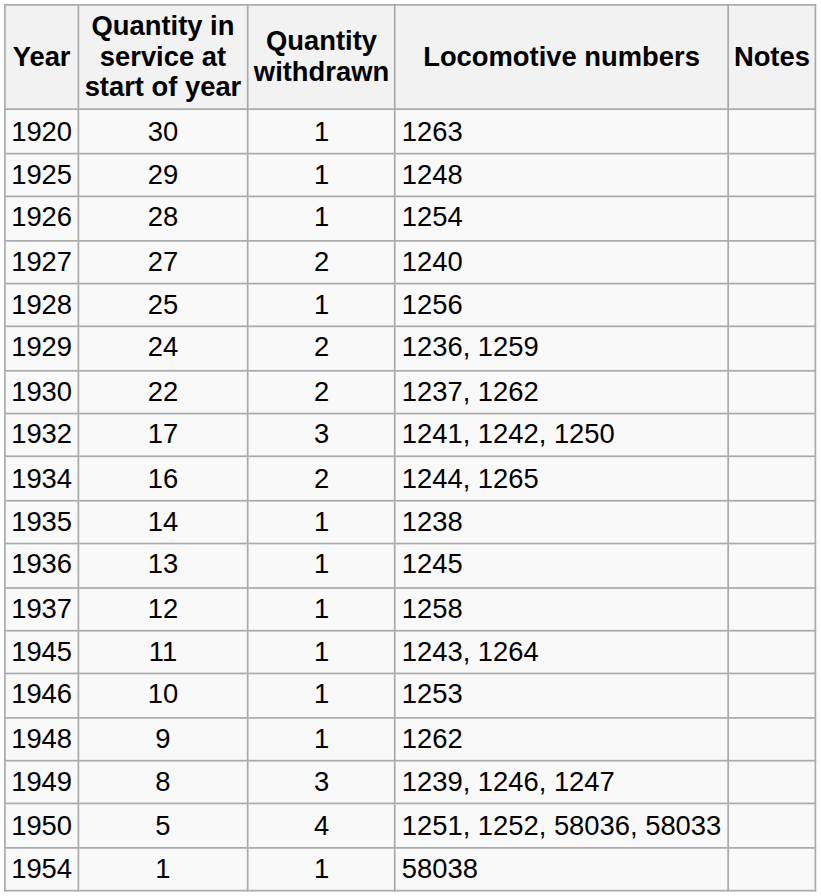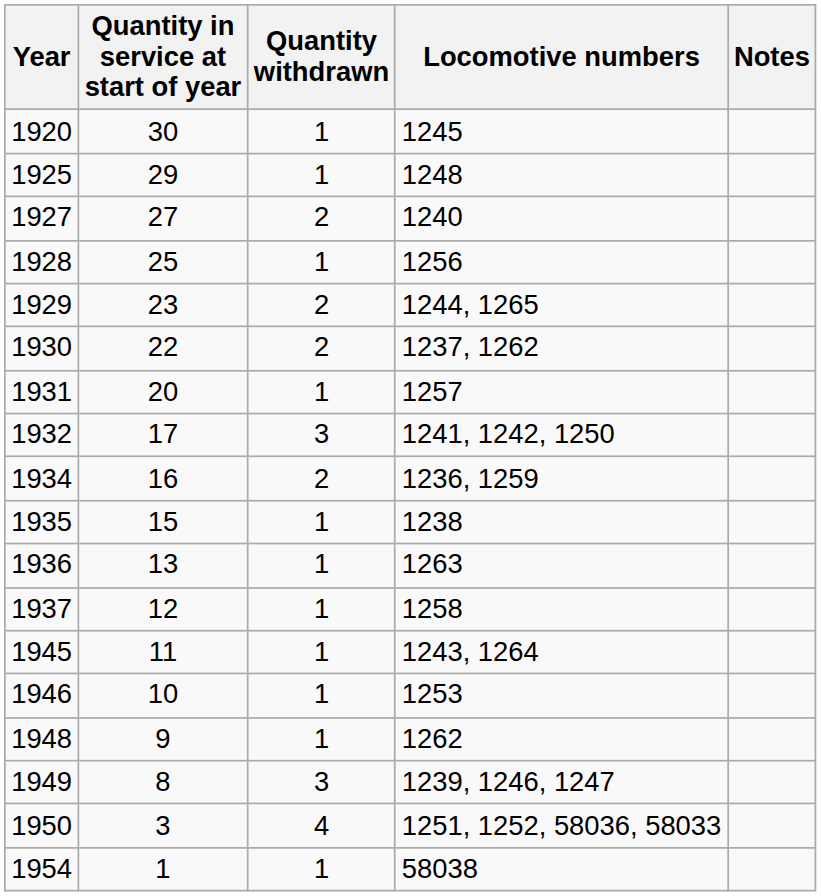 <table class="wikitable" style=text-align:center>
 <tr>
 <th>Year</th>
 <th>Quantity in<br>service at<br>start of year</th>
 <th>Quantity<br>withdrawn</th>
 <th>Locomotive numbers</th>
 <th>Notes</th>
 </tr>
 <tr>
 <td>1920</td>
 <td>30</td>
 <td>1</td>
-<td align=left>1263</td>
+<td align=left>1245</td>
 <td align=left></td>
 </tr>
 <tr>
 <td>1925</td>
 <td>29</td>
 <td>1</td>
 <td align=left>1248</td>
-<td align=left></td>
-</tr>
-<tr>
-<td>1926</td>
-<td>28</td>
-<td>1</td>
-<td align=left>1254</td>
 <td align=left></td>
 </tr>
 <tr>
 <td>1927</td>
 <td>27</td>
 <td>2</td>
 <td align=left>1240</td>
 <td align=left></td>
 </tr>
 <tr>
 <td>1928</td>
 <td>25</td>
 <td>1</td>
 <td align=left>1256</td>
 <td align=left></td>
 </tr>
 <tr>
 <td>1929</td>
-<td>24</td>
+<td>23</td>
 <td>2</td>
-<td align=left>1236, 1259</td>
+<td align=left>1244, 1265</td>
 <td align=left></td>
 </tr>
 <tr>
 <td>1930</td>
 <td>22</td>
 <td>2</td>
 <td align=left>1237, 1262</td>
+<td align=left></td>
+</tr>
+<tr>
+<td>1931</td>
+<td>20</td>
+<td>1</td>
+<td align=left>1257</td>
 <td align=left></td>
 </tr>
 <tr>
 <td>1932</td>
 <td>17</td>
 <td>3</td>
 <td align=left>1241, 1242, 1250</td>
 <td align=left></td>
 </tr>
 <tr>
 <td>1934</td>
 <td>16</td>
 <td>2</td>
-<td align=left>1244, 1265</td>
+<td align=left>1236, 1259</td>
 <td align=left></td>
 </tr>
 <tr>
 <td>1935</td>
-<td>14</td>
+<td>15</td>
 <td>1</td>
 <td align=left>1238</td>
 <td align=left></td>
 </tr>
 <tr>
 <td>1936</td>
 <td>13</td>
 <td>1</td>
-<td align=left>1245</td>
+<td align=left>1263</td>
 <td align=left></td>
 </tr>
 <tr>
 <td>1937</td>
 <td>12</td>
 <td>1</td>
 <td align=left>1258</td>
 <td align=left></td>
 </tr>
 <tr>
 <td>1945</td>
 <td>11</td>
 <td>1</td>
 <td align=left>1243, 1264</td>
 <td align=left></td>
 </tr>
 <tr>
 <td>1946</td>
 <td>10</td>
 <td>1</td>
 <td align=left>1253</td>
 <td align=left></td>
 </tr>
 <tr>
 <td>1948</td>
 <td>9</td>
 <td>1</td>
 <td align=left>1262</td>
 <td align=left></td>
 </tr>
 <tr>
 <td>1949</td>
 <td>8</td>
 <td>3</td>
 <td align=left>1239, 1246, 1247</td>
 <td align=left></td>
 </tr>
 <tr>
 <td>1950</td>
-<td>5</td>
+<td>3</td>
 <td>4</td>
 <td align=left>1251, 1252, 58036, 58033</td>
 <td align=left></td>
 </tr>
 <tr>
 <td>1954</td>
 <td>1</td>
 <td>1</td>
 <td align=left>58038</td>
 <td align=left></td>
 </tr>
 </table>
